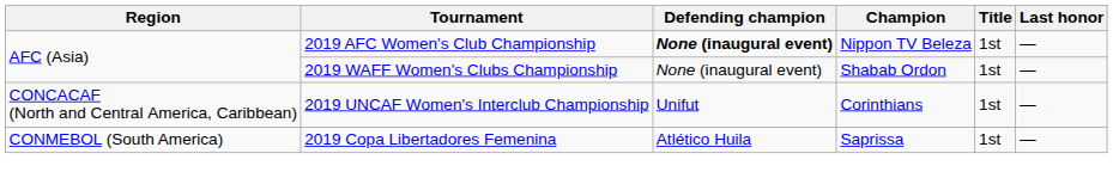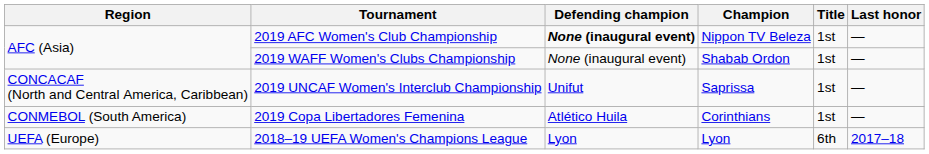 <table class="wikitable">
 <tr>
 <th>Region</th>
 <th>Tournament</th>
 <th>Defending champion</th>
 <th>Champion</th>
 <th>Title</th>
 <th>Last honor</th>
 </tr>
 <tr>
 <td rowspan=2><a href='#'>AFC</a> (Asia)</td>
 <td><a href='#'>2019 AFC Women's Club Championship</a></td>
 <td><strong><em>None</em> (inaugural event)</strong></td>
 <td> <a href='#'>Nippon TV Beleza</a></td>
 <td>1st</td>
 <td>—</td>
 </tr>
 <tr>
 <td><a href='#'>2019 WAFF Women's Clubs Championship</a></td>
 <td><em>None</em> (inaugural event)</td>
 <td> <a href='#'>Shabab Ordon</a></td>
 <td>1st</td>
 <td>—</td>
 </tr>
 <tr>
 <td><a href='#'>CONCACAF</a><br>(North and Central America, Caribbean)</td>
 <td><a href='#'>2019 UNCAF Women's Interclub Championship</a></td>
 <td> <a href='#'>Unifut</a></td>
-<td> <a href='#'>Corinthians</a></td>
+<td> <a href='#'>Saprissa</a></td>
 <td>1st</td>
 <td>—</td>
 </tr>
 <tr>
 <td><a href='#'>CONMEBOL</a> (South America)</td>
 <td><a href='#'>2019 Copa Libertadores Femenina</a></td>
 <td> <a href='#'>Atlético Huila</a></td>
-<td> <a href='#'>Saprissa</a></td>
+<td> <a href='#'>Corinthians</a></td>
 <td>1st</td>
 <td>—</td>
 </tr>
+<tr>
+<td><a href='#'>UEFA</a> (Europe)</td>
+<td><a href='#'>2018–19 UEFA Women's Champions League</a></td>
+<td> <a href='#'>Lyon</a></td>
+<td> <a href='#'>Lyon</a></td>
+<td>6th</td>
+<td><a href='#'>2017–18</a></td>
+</tr>
 </table>
